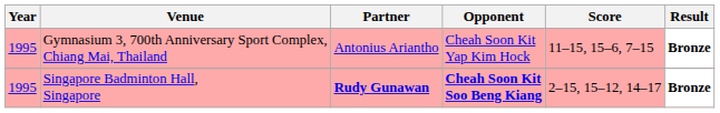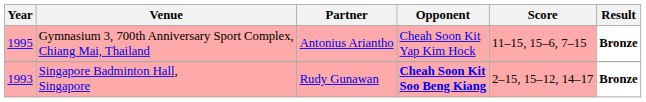 <table class="sortable wikitable" style="font-size: 90%;">
 <tr>
 <th>Year</th>
 <th>Venue</th>
 <th>Partner</th>
 <th>Opponent</th>
 <th>Score</th>
 <th>Result</th>
 </tr>
 <tr style="background:#FFAAAA">
 <td align="center"><a href='#'>1995</a></td>
 <td align="left">Gymnasium 3, 700th Anniversary Sport Complex,<br><a href='#'>Chiang Mai, Thailand</a></td>
 <td align="left"> <a href='#'>Antonius Ariantho</a></td>
 <td align="left"> <a href='#'>Cheah Soon Kit</a> <br>  <a href='#'>Yap Kim Hock</a></td>
 <td align="left">11–15, 15–6, 7–15</td>
 <td style="text-align:left; background:white"> <strong>Bronze</strong></td>
 </tr>
 <tr>
 </tr>
 <tr style="background:#FFAAAA">
-<td align="center"><a href='#'>1995</a></td>
+<td align="center"><a href='#'>1993</a></td>
 <td align="left"><a href='#'>Singapore Badminton Hall</a>,<br><a href='#'>Singapore</a></td>
-<td align="left"><strong> <a href='#'>Rudy Gunawan</a></strong></td>
+<td align="left"> <a href='#'>Rudy Gunawan</a></td>
 <td align="left"><strong> <a href='#'>Cheah Soon Kit</a> <br>  <a href='#'>Soo Beng Kiang</a></strong></td>
 <td align="left">2–15, 15–12, 14–17</td>
 <td style="text-align:left; background:white"> <strong>Bronze</strong></td>
 </tr>
 </table>
